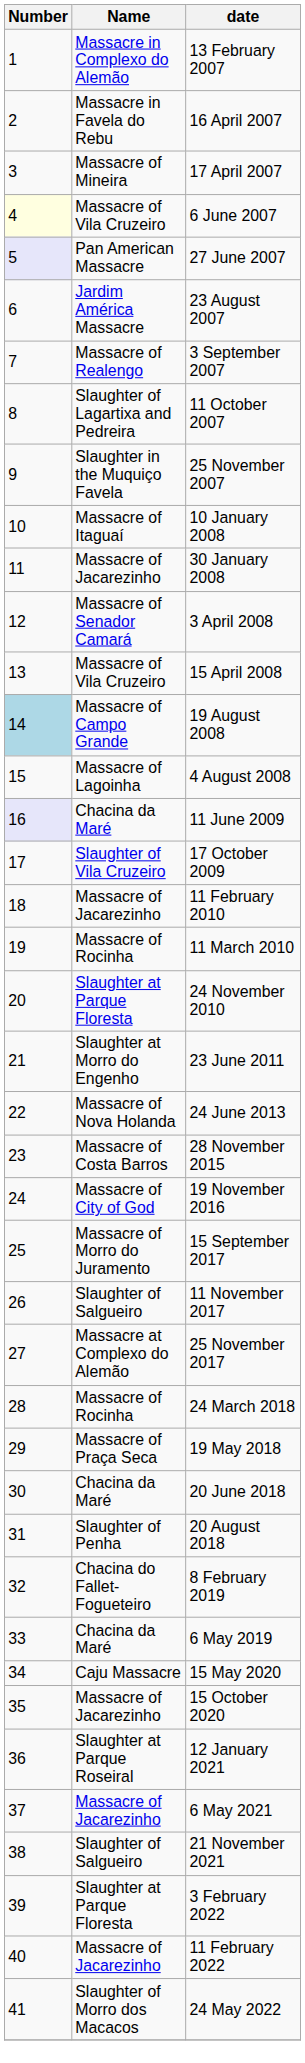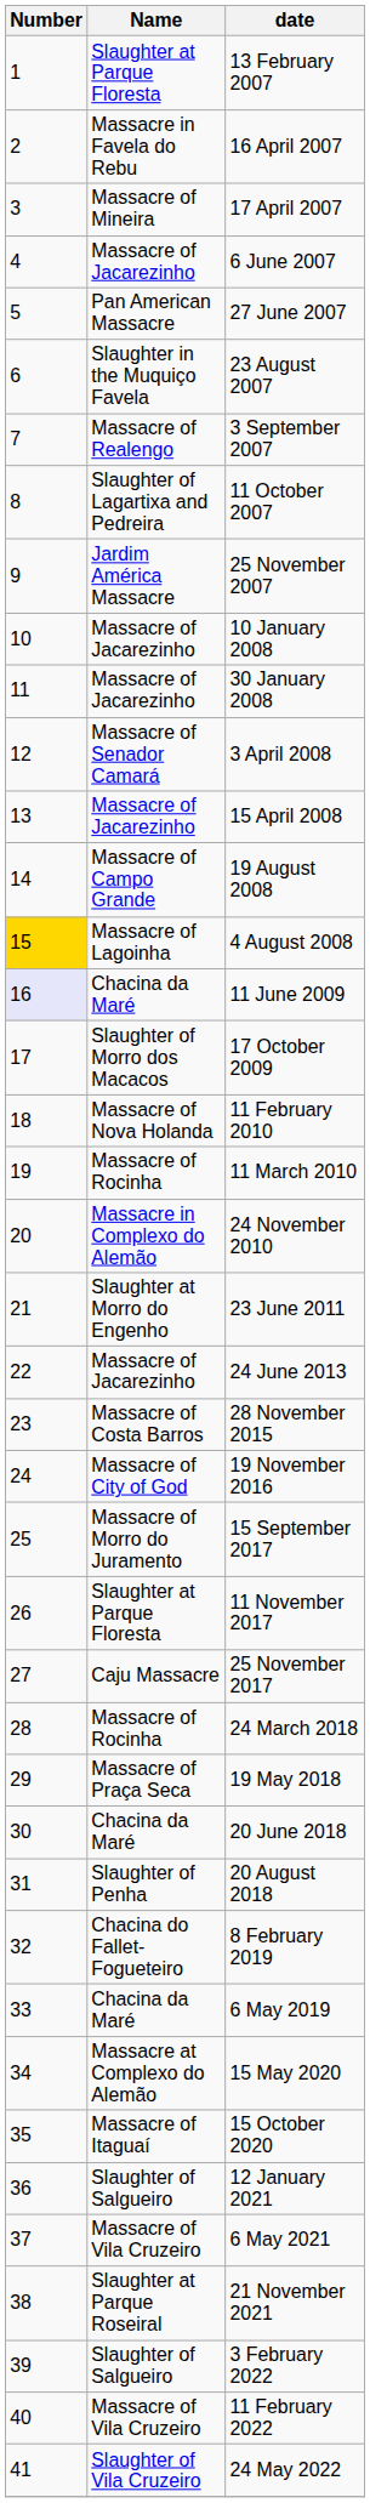 <table class="sortable wikitable">
 <tr>
 <th style="width:8px;">Number</th>
 <th style="width:108px;">Name</th>
 <th style="width:108px;">date</th>
 </tr>
 <tr>
 <td>1</td>
-<td><a href='#'>Massacre in Complexo do Alemão</a></td>
+<td><a href='#'>Slaughter at Parque Floresta</a></td>
 <td>13 February 2007</td>
 </tr>
 <tr>
 <td>2</td>
 <td>Massacre in Favela do Rebu</td>
 <td>16 April 2007</td>
 </tr>
 <tr>
 <td>3</td>
 <td>Massacre of Mineira</td>
 <td>17 April 2007</td>
 </tr>
 <tr>
-<td style="background: lightyellow;">4</td>
-<td>Massacre of Vila Cruzeiro</td>
+<td>4</td>
+<td>Massacre of <a href='#'>Jacarezinho</a></td>
 <td>6 June 2007</td>
 </tr>
 <tr>
-<td style="background: lavender;">5</td>
+<td>5</td>
 <td>Pan American Massacre</td>
 <td>27 June 2007</td>
 </tr>
 <tr>
 <td>6</td>
-<td><a href='#'>Jardim América</a> Massacre</td>
+<td>Slaughter in the Muquiço Favela</td>
 <td>23 August 2007</td>
 </tr>
 <tr>
 <td>7</td>
 <td>Massacre of <a href='#'>Realengo</a></td>
 <td>3 September 2007</td>
 </tr>
 <tr>
 <td>8</td>
 <td>Slaughter of Lagartixa and Pedreira</td>
 <td>11 October 2007</td>
 </tr>
 <tr>
 <td>9</td>
-<td>Slaughter in the Muquiço Favela</td>
+<td><a href='#'>Jardim América</a> Massacre</td>
 <td>25 November 2007</td>
 </tr>
 <tr>
 <td>10</td>
-<td>Massacre of Itaguaí</td>
+<td>Massacre of Jacarezinho</td>
 <td>10 January 2008</td>
 </tr>
 <tr>
 <td>11</td>
 <td>Massacre of Jacarezinho</td>
 <td>30 January 2008</td>
 </tr>
 <tr>
 <td>12</td>
 <td>Massacre of <a href='#'>Senador Camará</a></td>
 <td>3 April 2008</td>
 </tr>
 <tr>
 <td>13</td>
-<td>Massacre of Vila Cruzeiro</td>
+<td><a href='#'>Massacre of Jacarezinho</a></td>
 <td>15 April 2008</td>
 </tr>
 <tr>
-<td style="background: lightblue;">14</td>
+<td>14</td>
 <td>Massacre of <a href='#'>Campo Grande</a></td>
 <td>19 August 2008</td>
 </tr>
 <tr>
-<td>15</td>
+<td style="background: gold;">15</td>
 <td>Massacre of Lagoinha</td>
 <td>4 August 2008</td>
 </tr>
 <tr>
 <td style="background: lavender;">16</td>
 <td>Chacina da <a href='#'>Maré</a></td>
 <td>11 June 2009</td>
 </tr>
 <tr>
 <td>17</td>
-<td><a href='#'>Slaughter of Vila Cruzeiro</a></td>
+<td>Slaughter of Morro dos Macacos</td>
 <td>17 October 2009</td>
 </tr>
 <tr>
 <td>18</td>
-<td>Massacre of Jacarezinho</td>
+<td>Massacre of Nova Holanda</td>
 <td>11 February 2010</td>
 </tr>
 <tr>
 <td>19</td>
 <td>Massacre of Rocinha</td>
 <td>11 March 2010</td>
 </tr>
 <tr>
 <td>20</td>
-<td><a href='#'>Slaughter at Parque Floresta</a></td>
+<td><a href='#'>Massacre in Complexo do Alemão</a></td>
 <td>24 November 2010</td>
 </tr>
 <tr>
 <td>21</td>
 <td>Slaughter at Morro do Engenho</td>
 <td>23 June 2011</td>
 </tr>
 <tr>
 <td>22</td>
-<td>Massacre of Nova Holanda</td>
+<td>Massacre of Jacarezinho</td>
 <td>24 June 2013</td>
 </tr>
 <tr>
 <td>23</td>
 <td>Massacre of Costa Barros</td>
 <td>28 November 2015</td>
 </tr>
 <tr>
 <td>24</td>
 <td>Massacre of <a href='#'>City of God</a></td>
 <td>19 November 2016</td>
 </tr>
 <tr>
 <td>25</td>
 <td>Massacre of Morro do Juramento</td>
 <td>15 September 2017</td>
 </tr>
 <tr>
 <td>26</td>
-<td>Slaughter of Salgueiro</td>
+<td>Slaughter at Parque Floresta</td>
 <td>11 November 2017</td>
 </tr>
 <tr>
 <td>27</td>
-<td>Massacre at Complexo do Alemão</td>
+<td>Caju Massacre</td>
 <td>25 November 2017</td>
 </tr>
 <tr>
 <td>28</td>
 <td>Massacre of Rocinha</td>
 <td>24 March 2018</td>
 </tr>
 <tr>
 <td>29</td>
 <td>Massacre of Praça Seca</td>
 <td>19 May 2018</td>
 </tr>
 <tr>
 <td>30</td>
 <td>Chacina da Maré</td>
 <td>20 June 2018</td>
 </tr>
 <tr>
 <td>31</td>
 <td>Slaughter of Penha</td>
 <td>20 August 2018</td>
 </tr>
 <tr>
 <td>32</td>
 <td>Chacina do Fallet-Fogueteiro</td>
 <td>8 February 2019</td>
 </tr>
 <tr>
 <td>33</td>
 <td>Chacina da Maré</td>
 <td>6 May 2019</td>
 </tr>
 <tr>
 <td>34</td>
-<td>Caju Massacre</td>
+<td>Massacre at Complexo do Alemão</td>
 <td>15 May 2020</td>
 </tr>
 <tr>
 <td>35</td>
-<td>Massacre of Jacarezinho</td>
+<td>Massacre of Itaguaí</td>
 <td>15 October 2020</td>
 </tr>
 <tr>
 <td>36</td>
-<td>Slaughter at Parque Roseiral</td>
+<td>Slaughter of Salgueiro</td>
 <td>12 January 2021</td>
 </tr>
 <tr>
 <td>37</td>
-<td><a href='#'>Massacre of Jacarezinho</a></td>
+<td>Massacre of Vila Cruzeiro</td>
 <td>6 May 2021</td>
 </tr>
 <tr>
 <td>38</td>
-<td>Slaughter of Salgueiro</td>
+<td>Slaughter at Parque Roseiral</td>
 <td>21 November 2021</td>
 </tr>
 <tr>
 <td>39</td>
-<td>Slaughter at Parque Floresta</td>
+<td>Slaughter of Salgueiro</td>
 <td>3 February 2022</td>
 </tr>
 <tr>
 <td>40</td>
-<td>Massacre of <a href='#'>Jacarezinho</a></td>
+<td>Massacre of Vila Cruzeiro</td>
 <td>11 February 2022</td>
 </tr>
 <tr>
 <td>41</td>
-<td>Slaughter of Morro dos Macacos</td>
+<td><a href='#'>Slaughter of Vila Cruzeiro</a></td>
 <td>24 May 2022</td>
 </tr>
 <tr>
 </tr>
 </table>
